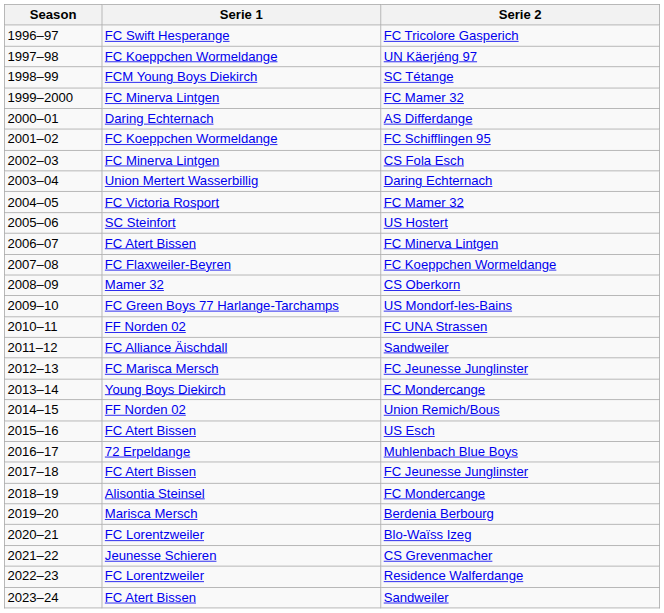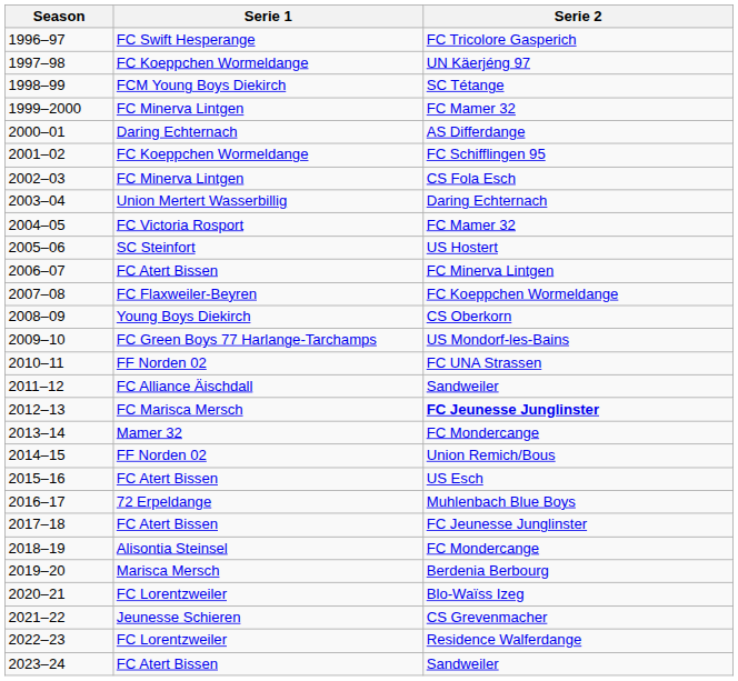 <table class="wikitable sticky-header" style="width:800px;">
 <tr>
 <th width=100px>Season</th>
 <th width=300px>Serie 1</th>
 <th width=300px>Serie 2</th>
 </tr>
 <tr>
 <td>1996–97</td>
 <td><a href='#'>FC Swift Hesperange</a></td>
 <td><a href='#'>FC Tricolore Gasperich</a></td>
 </tr>
 <tr>
 <td>1997–98</td>
 <td><a href='#'>FC Koeppchen Wormeldange</a></td>
 <td><a href='#'>UN Käerjéng 97</a></td>
 </tr>
 <tr>
 <td>1998–99</td>
 <td><a href='#'>FCM Young Boys Diekirch</a></td>
 <td><a href='#'>SC Tétange</a></td>
 </tr>
 <tr>
 <td>1999–2000</td>
 <td><a href='#'>FC Minerva Lintgen</a></td>
 <td><a href='#'>FC Mamer 32</a></td>
 </tr>
 <tr>
 <td>2000–01</td>
 <td><a href='#'>Daring Echternach</a></td>
 <td><a href='#'>AS Differdange</a></td>
 </tr>
 <tr>
 <td>2001–02</td>
 <td><a href='#'>FC Koeppchen Wormeldange</a></td>
 <td><a href='#'>FC Schifflingen 95</a></td>
 </tr>
 <tr>
 <td>2002–03</td>
 <td><a href='#'>FC Minerva Lintgen</a></td>
 <td><a href='#'>CS Fola Esch</a></td>
 </tr>
 <tr>
 <td>2003–04</td>
 <td><a href='#'>Union Mertert Wasserbillig</a></td>
 <td><a href='#'>Daring Echternach</a></td>
 </tr>
 <tr>
 <td>2004–05</td>
 <td><a href='#'>FC Victoria Rosport</a></td>
 <td><a href='#'>FC Mamer 32</a></td>
 </tr>
 <tr>
 <td>2005–06</td>
 <td><a href='#'>SC Steinfort</a></td>
 <td><a href='#'>US Hostert</a></td>
 </tr>
 <tr>
 <td>2006–07</td>
 <td><a href='#'>FC Atert Bissen</a></td>
 <td><a href='#'>FC Minerva Lintgen</a></td>
 </tr>
 <tr>
 <td>2007–08</td>
 <td><a href='#'>FC Flaxweiler-Beyren</a></td>
 <td><a href='#'>FC Koeppchen Wormeldange</a></td>
 </tr>
 <tr>
 <td>2008–09</td>
-<td><a href='#'>Mamer 32</a></td>
+<td><a href='#'>Young Boys Diekirch</a></td>
 <td><a href='#'>CS Oberkorn</a></td>
 </tr>
 <tr>
 <td>2009–10</td>
 <td><a href='#'>FC Green Boys 77 Harlange-Tarchamps</a></td>
 <td><a href='#'>US Mondorf-les-Bains</a></td>
 </tr>
 <tr>
 <td>2010–11</td>
 <td><a href='#'>FF Norden 02</a></td>
 <td><a href='#'>FC UNA Strassen</a></td>
 </tr>
 <tr>
 <td>2011–12</td>
 <td><a href='#'>FC Alliance Äischdall</a></td>
 <td><a href='#'>Sandweiler</a></td>
 </tr>
 <tr>
 <td>2012–13</td>
 <td><a href='#'>FC Marisca Mersch</a></td>
-<td><a href='#'>FC Jeunesse Junglinster</a></td>
+<td><strong><a href='#'>FC Jeunesse Junglinster</a></strong></td>
 </tr>
 <tr>
 <td>2013–14</td>
-<td><a href='#'>Young Boys Diekirch</a></td>
+<td><a href='#'>Mamer 32</a></td>
 <td><a href='#'>FC Mondercange</a></td>
 </tr>
 <tr>
 <td>2014–15</td>
 <td><a href='#'>FF Norden 02</a></td>
 <td><a href='#'>Union Remich/Bous</a></td>
 </tr>
 <tr>
 <td>2015–16</td>
 <td><a href='#'>FC Atert Bissen</a></td>
 <td><a href='#'>US Esch</a></td>
 </tr>
 <tr>
 <td>2016–17</td>
 <td><a href='#'>72 Erpeldange</a></td>
 <td><a href='#'>Muhlenbach Blue Boys</a></td>
 </tr>
 <tr>
 <td>2017–18</td>
 <td><a href='#'>FC Atert Bissen</a></td>
 <td><a href='#'>FC Jeunesse Junglinster</a></td>
 </tr>
 <tr>
 <td>2018–19</td>
 <td><a href='#'>Alisontia Steinsel</a></td>
 <td><a href='#'>FC Mondercange</a></td>
 </tr>
 <tr>
 <td>2019–20</td>
 <td><a href='#'>Marisca Mersch</a></td>
 <td><a href='#'>Berdenia Berbourg</a></td>
 </tr>
 <tr>
 <td>2020–21</td>
 <td><a href='#'>FC Lorentzweiler</a></td>
 <td><a href='#'>Blo-Waïss Izeg</a></td>
 </tr>
 <tr>
 <td>2021–22</td>
 <td><a href='#'>Jeunesse Schieren</a></td>
 <td><a href='#'>CS Grevenmacher</a></td>
 </tr>
 <tr>
 <td>2022–23</td>
 <td><a href='#'>FC Lorentzweiler</a></td>
 <td><a href='#'>Residence Walferdange</a></td>
 </tr>
 <tr>
 <td>2023–24</td>
 <td><a href='#'>FC Atert Bissen</a></td>
 <td><a href='#'>Sandweiler</a></td>
 </tr>
 </table>
